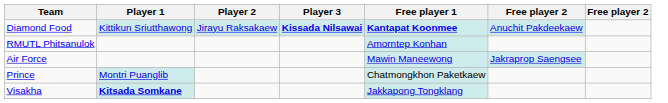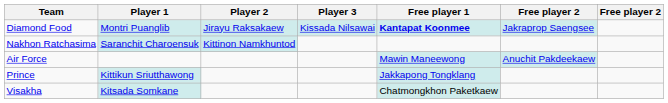 <table class="wikitable sortable">
 <tr>
 <th>Team</th>
 <th>Player 1</th>
 <th>Player 2</th>
 <th>Player 3</th>
 <th>Free player 1</th>
 <th>Free player 2</th>
 <th>Free player 2</th>
 </tr>
 <tr>
 <td><a href='#'>Diamond Food</a></td>
-<td style="background-color:#CFECEC"><a href='#'>Kittikun Sriutthawong</a></td>
+<td style="background-color:#CFECEC"><a href='#'>Montri Puanglib</a></td>
 <td style="background-color:#CFECEC"><a href='#'>Jirayu Raksakaew</a></td>
-<td style="background-color:#CFECEC"><strong><a href='#'>Kissada Nilsawai</a></strong></td>
+<td style="background-color:#CFECEC"><a href='#'>Kissada Nilsawai</a></td>
 <td style="background-color:#CFECEC"><strong><a href='#'>Kantapat Koonmee</a></strong></td>
-<td style="background-color:#CFECEC"><a href='#'>Anuchit Pakdeekaew</a></td>
+<td style="background-color:#CFECEC"><a href='#'>Jakraprop Saengsee</a></td>
 <td></td>
 </tr>
 <tr>
-<td><a href='#'>RMUTL Phitsanulok</a></td>
+<td><a href='#'>Nakhon Ratchasima</a></td>
+<td style="background-color:#CFECEC"><a href='#'>Saranchit Charoensuk</a></td>
+<td style="background-color:#CFECEC"><a href='#'>Kittinon Namkhuntod</a></td>
 <td></td>
 <td></td>
-<td></td>
-<td style="background-color:#CFECEC"><a href='#'>Amorntep Konhan</a></td>
 <td></td>
 <td></td>
 </tr>
 <tr>
 <td><a href='#'>Air Force</a></td>
 <td></td>
 <td></td>
 <td></td>
 <td style="background-color:#CFECEC"><a href='#'>Mawin Maneewong</a></td>
-<td style="background-color:#CFECEC"><a href='#'>Jakraprop Saengsee</a></td>
+<td style="background-color:#CFECEC"><a href='#'>Anuchit Pakdeekaew</a></td>
 <td></td>
 </tr>
 <tr>
 <td><a href='#'>Prince</a></td>
-<td style="background-color:#CFECEC"><a href='#'>Montri Puanglib</a></td>
+<td style="background-color:#CFECEC"><a href='#'>Kittikun Sriutthawong</a></td>
+<td></td>
+<td></td>
+<td style="background-color:#CFECEC"><a href='#'>Jakkapong Tongklang</a></td>
+<td></td>
+<td></td>
+</tr>
+<tr>
+<td><a href='#'>Visakha</a></td>
+<td style="background-color:#CFECEC"><a href='#'>Kitsada Somkane</a></td>
 <td></td>
 <td></td>
 <td style="background-color:#CFECEC">Chatmongkhon Paketkaew</td>
 <td></td>
 <td></td>
 </tr>
-<tr>
-<td><a href='#'>Visakha</a></td>
-<td style="background-color:#CFECEC"><strong><a href='#'>Kitsada Somkane</a></strong></td>
-<td></td>
-<td></td>
-<td style="background-color:#CFECEC"><a href='#'>Jakkapong Tongklang</a></td>
-<td></td>
-<td></td>
-</tr>
 </table>
